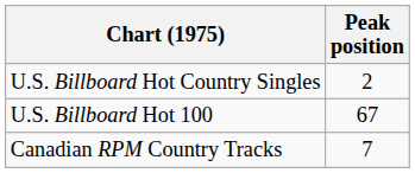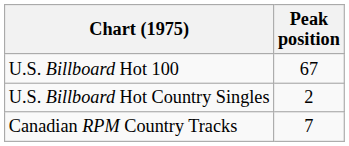 <table class="wikitable sortable">
 <tr>
 <th align="left">Chart (1975)</th>
 <th align="center">Peak<br>position</th>
 </tr>
 <tr>
+<td align="left">U.S. <em>Billboard</em> Hot 100</td>
+<td align="center">67</td>
+</tr>
+<tr>
 <td align="left">U.S. <em>Billboard</em> Hot Country Singles</td>
 <td align="center">2</td>
-</tr>
-<tr>
-<td align="left">U.S. <em>Billboard</em> Hot 100</td>
-<td align="center">67</td>
 </tr>
 <tr>
 <td align="left">Canadian <em>RPM</em> Country Tracks</td>
 <td align="center">7</td>
 </tr>
 </table>
